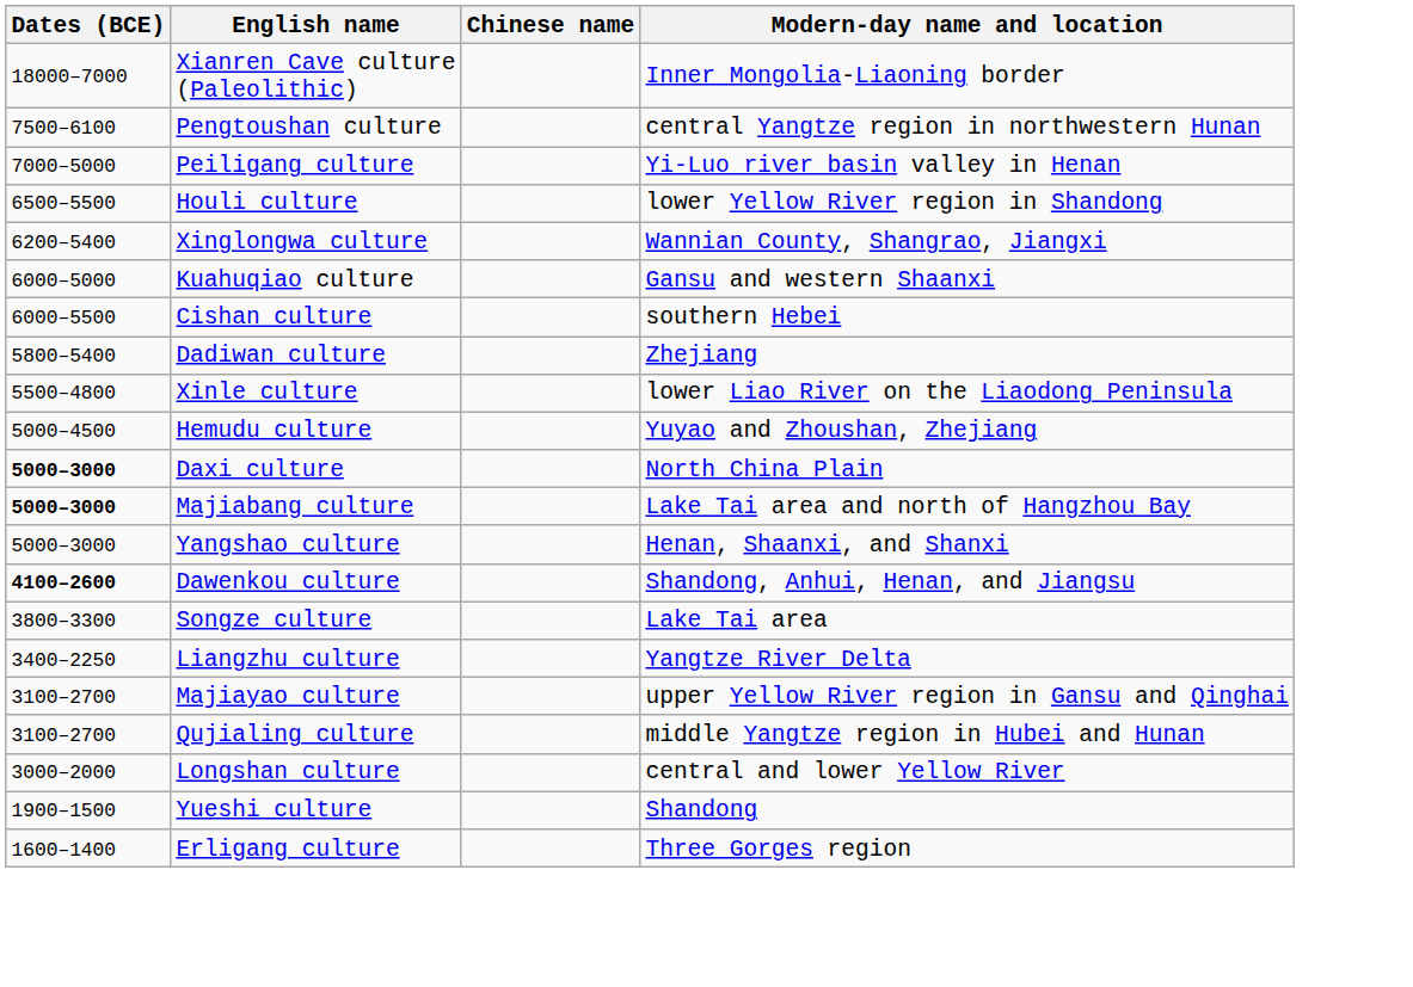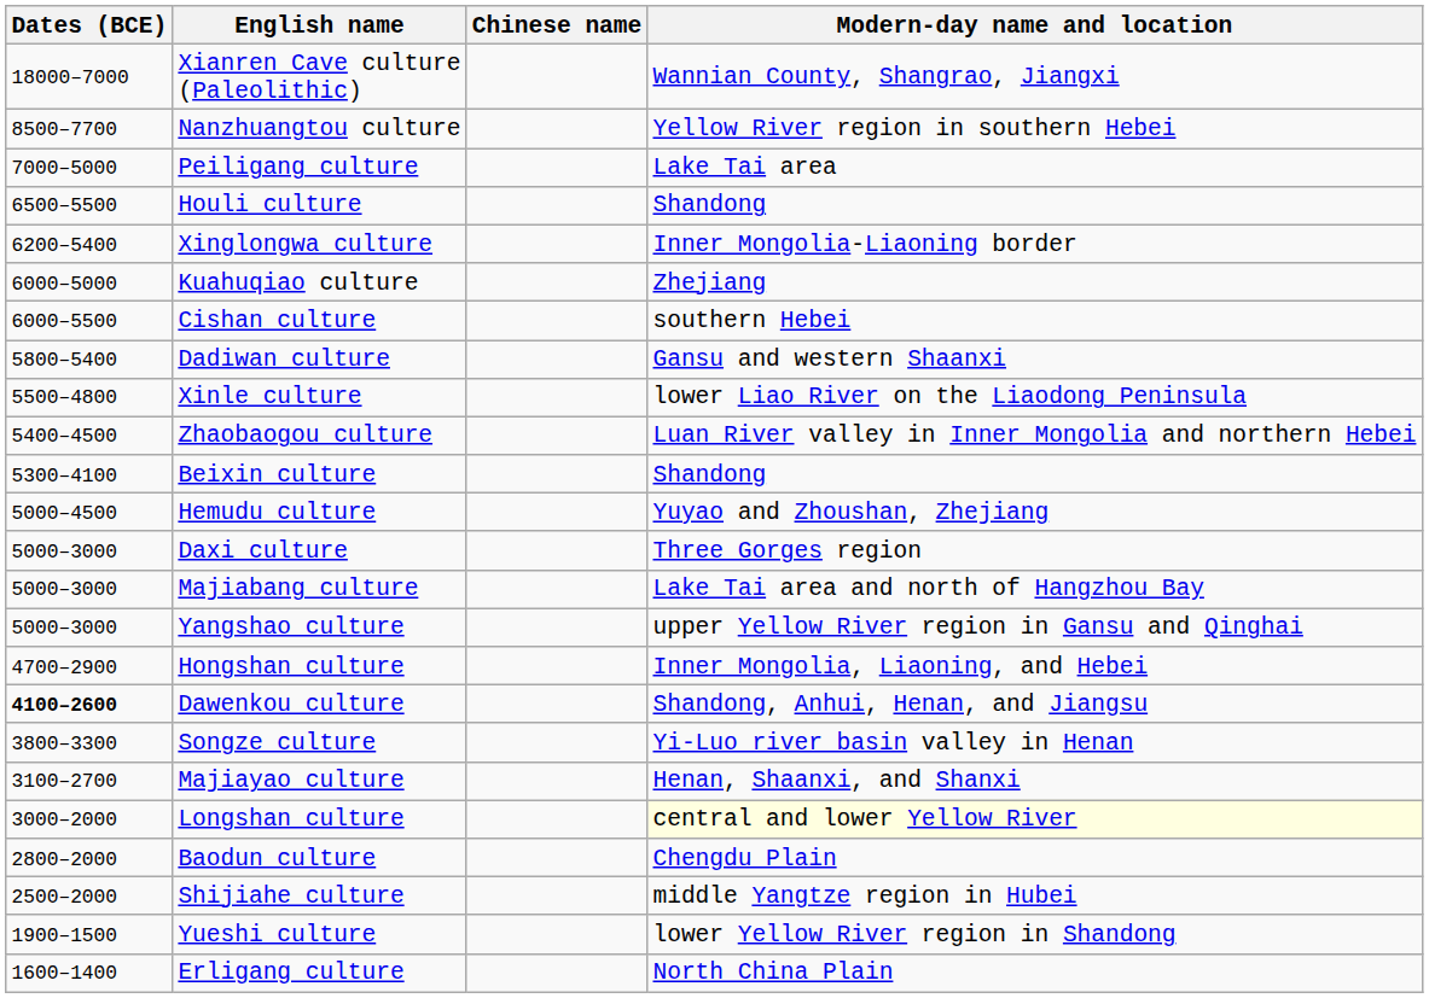 <table class="wikitable">
 <tr align="center">
 <th>Dates (BCE)</th>
 <th>English name</th>
 <th>Chinese name</th>
 <th>Modern-day name and location</th>
 </tr>
 <tr>
 <td><small>18000–7000</small></td>
 <td><a href='#'>Xianren Cave</a> culture<br>(<a href='#'>Paleolithic</a>)</td>
 <td></td>
-<td><a href='#'>Inner Mongolia</a>-<a href='#'>Liaoning</a> border</td>
+<td><a href='#'>Wannian County</a>, <a href='#'>Shangrao</a>, <a href='#'>Jiangxi</a></td>
 </tr>
 <tr>
-<td><small>7500–6100</small></td>
-<td><a href='#'>Pengtoushan</a> culture</td>
+<td><small>8500–7700</small></td>
+<td><a href='#'>Nanzhuangtou</a> culture</td>
 <td></td>
-<td>central <a href='#'>Yangtze</a> region in northwestern <a href='#'>Hunan</a></td>
+<td><a href='#'>Yellow River</a> region in southern <a href='#'>Hebei</a></td>
 </tr>
 <tr>
 <td><small>7000–5000</small></td>
 <td><a href='#'>Peiligang culture</a></td>
 <td></td>
-<td><a href='#'>Yi-Luo river basin</a> valley in <a href='#'>Henan</a></td>
+<td><a href='#'>Lake Tai</a> area</td>
 </tr>
 <tr>
 <td><small>6500–5500</small></td>
 <td><a href='#'>Houli culture</a></td>
 <td></td>
-<td>lower <a href='#'>Yellow River</a> region in <a href='#'>Shandong</a></td>
+<td><a href='#'>Shandong</a></td>
 </tr>
 <tr>
 <td><small>6200–5400</small></td>
 <td><a href='#'>Xinglongwa culture</a></td>
 <td></td>
-<td><a href='#'>Wannian County</a>, <a href='#'>Shangrao</a>, <a href='#'>Jiangxi</a></td>
+<td><a href='#'>Inner Mongolia</a>-<a href='#'>Liaoning</a> border</td>
 </tr>
 <tr>
 <td><small>6000–5000</small></td>
 <td><a href='#'>Kuahuqiao</a> culture</td>
 <td></td>
-<td><a href='#'>Gansu</a> and western <a href='#'>Shaanxi</a></td>
+<td><a href='#'>Zhejiang</a></td>
 </tr>
 <tr>
 <td><small>6000–5500</small></td>
 <td><a href='#'>Cishan culture</a></td>
 <td></td>
 <td>southern <a href='#'>Hebei</a></td>
 </tr>
 <tr>
 <td><small>5800–5400</small></td>
 <td><a href='#'>Dadiwan culture</a></td>
 <td></td>
-<td><a href='#'>Zhejiang</a></td>
+<td><a href='#'>Gansu</a> and western <a href='#'>Shaanxi</a></td>
 </tr>
 <tr>
 <td><small>5500–4800</small></td>
 <td><a href='#'>Xinle culture</a></td>
 <td></td>
 <td>lower <a href='#'>Liao River</a> on the <a href='#'>Liaodong Peninsula</a></td>
 </tr>
 <tr>
+<td><small>5400–4500</small></td>
+<td><a href='#'>Zhaobaogou culture</a></td>
+<td></td>
+<td><a href='#'>Luan River</a> valley in <a href='#'>Inner Mongolia</a> and northern <a href='#'>Hebei</a></td>
+</tr>
+<tr>
+<td><small>5300–4100</small></td>
+<td><a href='#'>Beixin culture</a></td>
+<td></td>
+<td><a href='#'>Shandong</a></td>
+</tr>
+<tr>
 <td><small>5000–4500</small></td>
 <td><a href='#'>Hemudu culture</a></td>
 <td></td>
 <td><a href='#'>Yuyao</a> and <a href='#'>Zhoushan</a>, <a href='#'>Zhejiang</a></td>
 </tr>
 <tr>
-<td><strong><small>5000–3000</small></strong></td>
+<td><small>5000–3000</small></td>
 <td><a href='#'>Daxi culture</a></td>
 <td></td>
-<td><a href='#'>North China Plain</a></td>
+<td><a href='#'>Three Gorges</a> region</td>
 </tr>
 <tr>
-<td><strong><small>5000–3000</small></strong></td>
+<td><small>5000–3000</small></td>
 <td><a href='#'>Majiabang culture</a></td>
 <td></td>
 <td><a href='#'>Lake Tai</a> area and north of <a href='#'>Hangzhou Bay</a></td>
 </tr>
 <tr>
 <td><small>5000–3000</small></td>
 <td><a href='#'>Yangshao culture</a></td>
 <td></td>
-<td><a href='#'>Henan</a>, <a href='#'>Shaanxi</a>, and <a href='#'>Shanxi</a></td>
+<td>upper <a href='#'>Yellow River</a> region in <a href='#'>Gansu</a> and <a href='#'>Qinghai</a></td>
+</tr>
+<tr>
+<td><small>4700–2900</small></td>
+<td><a href='#'>Hongshan culture</a></td>
+<td></td>
+<td><a href='#'>Inner Mongolia</a>, <a href='#'>Liaoning</a>, and <a href='#'>Hebei</a></td>
 </tr>
 <tr>
 <td><strong><small>4100–2600</small></strong></td>
 <td><a href='#'>Dawenkou culture</a></td>
 <td></td>
 <td><a href='#'>Shandong</a>, <a href='#'>Anhui</a>, <a href='#'>Henan</a>, and <a href='#'>Jiangsu</a></td>
 </tr>
 <tr>
 <td><small>3800–3300</small></td>
 <td><a href='#'>Songze culture</a></td>
 <td></td>
-<td><a href='#'>Lake Tai</a> area</td>
-</tr>
-<tr>
-<td><small>3400–2250</small></td>
-<td><a href='#'>Liangzhu culture</a></td>
-<td></td>
-<td><a href='#'>Yangtze River Delta</a></td>
+<td><a href='#'>Yi-Luo river basin</a> valley in <a href='#'>Henan</a></td>
 </tr>
 <tr>
 <td><small>3100–2700</small></td>
 <td><a href='#'>Majiayao culture</a></td>
 <td></td>
-<td>upper <a href='#'>Yellow River</a> region in <a href='#'>Gansu</a> and <a href='#'>Qinghai</a></td>
-</tr>
-<tr>
-<td><small>3100–2700</small></td>
-<td><a href='#'>Qujialing culture</a></td>
-<td></td>
-<td>middle <a href='#'>Yangtze</a> region in <a href='#'>Hubei</a> and <a href='#'>Hunan</a></td>
+<td><a href='#'>Henan</a>, <a href='#'>Shaanxi</a>, and <a href='#'>Shanxi</a></td>
 </tr>
 <tr>
 <td><small>3000–2000</small></td>
 <td><a href='#'>Longshan culture</a></td>
 <td></td>
-<td>central and lower <a href='#'>Yellow River</a></td>
+<td style="background: lightyellow;">central and lower <a href='#'>Yellow River</a></td>
+</tr>
+<tr>
+<td><small>2800–2000</small></td>
+<td><a href='#'>Baodun culture</a></td>
+<td></td>
+<td><a href='#'>Chengdu Plain</a></td>
+</tr>
+<tr>
+<td><small>2500–2000</small></td>
+<td><a href='#'>Shijiahe culture</a></td>
+<td></td>
+<td>middle <a href='#'>Yangtze</a> region in <a href='#'>Hubei</a></td>
 </tr>
 <tr>
 <td><small>1900–1500</small></td>
 <td><a href='#'>Yueshi culture</a></td>
 <td></td>
-<td><a href='#'>Shandong</a></td>
+<td>lower <a href='#'>Yellow River</a> region in <a href='#'>Shandong</a></td>
 </tr>
 <tr>
 <td><small>1600–1400</small></td>
 <td><a href='#'>Erligang culture</a></td>
 <td></td>
-<td><a href='#'>Three Gorges</a> region</td>
+<td><a href='#'>North China Plain</a></td>
 </tr>
 </table>
